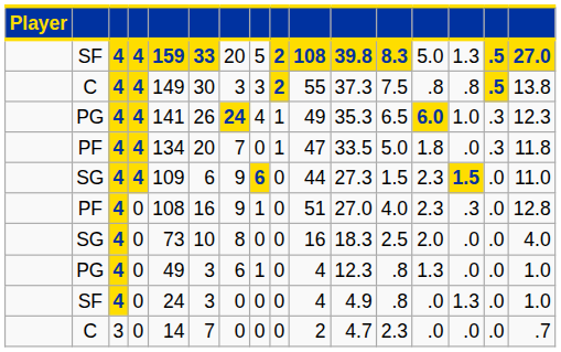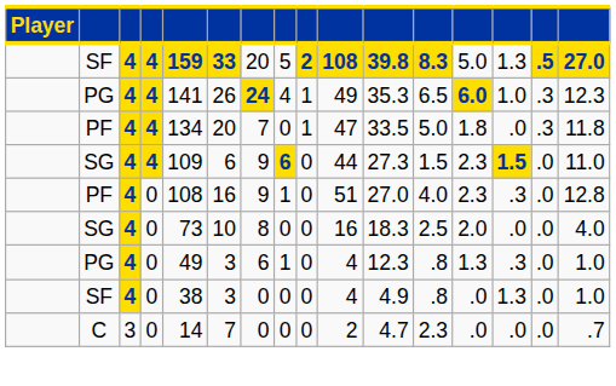 <table class="wikitable sortable" style="font-size: 95%; text-align:right;">
 <tr>
 <th style="background:#0032A0; color:#FEDD00; border-top:#FEDD00 3px solid; border-bottom:#FEDD00 3px solid;">Player</th>
 <th style="background:#0032A0; color:#FEDD00; border-top:#FEDD00 3px solid; border-bottom:#FEDD00 3px solid;"></th>
 <th style="background:#0032A0; color:#FEDD00; border-top:#FEDD00 3px solid; border-bottom:#FEDD00 3px solid;"></th>
 <th style="background:#0032A0; color:#FEDD00; border-top:#FEDD00 3px solid; border-bottom:#FEDD00 3px solid;"></th>
 <th style="background:#0032A0; color:#FEDD00; border-top:#FEDD00 3px solid; border-bottom:#FEDD00 3px solid;"></th>
 <th style="background:#0032A0; color:#FEDD00; border-top:#FEDD00 3px solid; border-bottom:#FEDD00 3px solid;"></th>
 <th style="background:#0032A0; color:#FEDD00; border-top:#FEDD00 3px solid; border-bottom:#FEDD00 3px solid;"></th>
 <th style="background:#0032A0; color:#FEDD00; border-top:#FEDD00 3px solid; border-bottom:#FEDD00 3px solid;"></th>
 <th style="background:#0032A0; color:#FEDD00; border-top:#FEDD00 3px solid; border-bottom:#FEDD00 3px solid;"></th>
 <th style="background:#0032A0; color:#FEDD00; border-top:#FEDD00 3px solid; border-bottom:#FEDD00 3px solid;"></th>
 <th style="background:#0032A0; color:#FEDD00; border-top:#FEDD00 3px solid; border-bottom:#FEDD00 3px solid;"></th>
 <th style="background:#0032A0; color:#FEDD00; border-top:#FEDD00 3px solid; border-bottom:#FEDD00 3px solid;"></th>
 <th style="background:#0032A0; color:#FEDD00; border-top:#FEDD00 3px solid; border-bottom:#FEDD00 3px solid;"></th>
 <th style="background:#0032A0; color:#FEDD00; border-top:#FEDD00 3px solid; border-bottom:#FEDD00 3px solid;"></th>
 <th style="background:#0032A0; color:#FEDD00; border-top:#FEDD00 3px solid; border-bottom:#FEDD00 3px solid;"></th>
 <th style="background:#0032A0; color:#FEDD00; border-top:#FEDD00 3px solid; border-bottom:#FEDD00 3px solid;"></th>
 </tr>
 <tr>
 <td style="text-align:left;"></td>
 <td style="text-align:center;">SF</td>
 <td style="background:#FEDD00; color:#0032A0;"><strong>4</strong></td>
 <td style="background:#FEDD00; color:#0032A0;"><strong>4</strong></td>
 <td style="background:#FEDD00; color:#0032A0;"><strong>159</strong></td>
 <td style="background:#FEDD00; color:#0032A0;"><strong>33</strong></td>
 <td>20</td>
 <td>5</td>
 <td style="background:#FEDD00; color:#0032A0;"><strong>2</strong></td>
 <td style="background:#FEDD00; color:#0032A0;"><strong>108</strong></td>
 <td style="background:#FEDD00; color:#0032A0;"><strong>39.8</strong></td>
 <td style="background:#FEDD00; color:#0032A0;"><strong>8.3</strong></td>
 <td>5.0</td>
 <td>1.3</td>
 <td style="background:#FEDD00; color:#0032A0;"><strong>.5</strong></td>
 <td style="background:#FEDD00; color:#0032A0;"><strong>27.0</strong></td>
-</tr>
-<tr>
-<td style="text-align:left;"></td>
-<td style="text-align:center;">C</td>
-<td style="background:#FEDD00; color:#0032A0;"><strong>4</strong></td>
-<td style="background:#FEDD00; color:#0032A0;"><strong>4</strong></td>
-<td>149</td>
-<td>30</td>
-<td>3</td>
-<td>3</td>
-<td style="background:#FEDD00; color:#0032A0;"><strong>2</strong></td>
-<td>55</td>
-<td>37.3</td>
-<td>7.5</td>
-<td>.8</td>
-<td>.8</td>
-<td style="background:#FEDD00; color:#0032A0;"><strong>.5</strong></td>
-<td>13.8</td>
 </tr>
 <tr>
 <td style="text-align:left;"></td>
 <td style="text-align:center;">PG</td>
 <td style="background:#FEDD00; color:#0032A0;"><strong>4</strong></td>
 <td style="background:#FEDD00; color:#0032A0;"><strong>4</strong></td>
 <td>141</td>
 <td>26</td>
 <td style="background:#FEDD00; color:#0032A0;"><strong>24</strong></td>
 <td>4</td>
 <td>1</td>
 <td>49</td>
 <td>35.3</td>
 <td>6.5</td>
 <td style="background:#FEDD00; color:#0032A0;"><strong>6.0</strong></td>
 <td>1.0</td>
 <td>.3</td>
 <td>12.3</td>
 </tr>
 <tr>
 <td style="text-align:left;"></td>
 <td style="text-align:center;">PF</td>
 <td style="background:#FEDD00; color:#0032A0;"><strong>4</strong></td>
 <td style="background:#FEDD00; color:#0032A0;"><strong>4</strong></td>
 <td>134</td>
 <td>20</td>
 <td>7</td>
 <td>0</td>
 <td>1</td>
 <td>47</td>
 <td>33.5</td>
 <td>5.0</td>
 <td>1.8</td>
 <td>.0</td>
 <td>.3</td>
 <td>11.8</td>
 </tr>
 <tr>
 <td style="text-align:left;"></td>
 <td style="text-align:center;">SG</td>
 <td style="background:#FEDD00; color:#0032A0;"><strong>4</strong></td>
 <td style="background:#FEDD00; color:#0032A0;"><strong>4</strong></td>
 <td>109</td>
 <td>6</td>
 <td>9</td>
 <td style="background:#FEDD00; color:#0032A0;"><strong>6</strong></td>
 <td>0</td>
 <td>44</td>
 <td>27.3</td>
 <td>1.5</td>
 <td>2.3</td>
 <td style="background:#FEDD00; color:#0032A0;"><strong>1.5</strong></td>
 <td>.0</td>
 <td>11.0</td>
 </tr>
 <tr>
 <td style="text-align:left;"></td>
 <td style="text-align:center;">PF</td>
 <td style="background:#FEDD00; color:#0032A0;"><strong>4</strong></td>
 <td>0</td>
 <td>108</td>
 <td>16</td>
 <td>9</td>
 <td>1</td>
 <td>0</td>
 <td>51</td>
 <td>27.0</td>
 <td>4.0</td>
 <td>2.3</td>
 <td>.3</td>
 <td>.0</td>
 <td>12.8</td>
 </tr>
 <tr>
 <td style="text-align:left;"></td>
 <td style="text-align:center;">SG</td>
 <td style="background:#FEDD00; color:#0032A0;"><strong>4</strong></td>
 <td>0</td>
 <td>73</td>
 <td>10</td>
 <td>8</td>
 <td>0</td>
 <td>0</td>
 <td>16</td>
 <td>18.3</td>
 <td>2.5</td>
 <td>2.0</td>
 <td>.0</td>
 <td>.0</td>
 <td>4.0</td>
 </tr>
 <tr>
 <td style="text-align:left;"></td>
 <td style="text-align:center;">PG</td>
 <td style="background:#FEDD00; color:#0032A0;"><strong>4</strong></td>
 <td>0</td>
 <td>49</td>
 <td>3</td>
 <td>6</td>
 <td>1</td>
 <td>0</td>
 <td>4</td>
 <td>12.3</td>
 <td>.8</td>
 <td>1.3</td>
-<td>.0</td>
+<td>.3</td>
 <td>.0</td>
 <td>1.0</td>
 </tr>
 <tr>
 <td style="text-align:left;"></td>
 <td style="text-align:center;">SF</td>
 <td style="background:#FEDD00; color:#0032A0;"><strong>4</strong></td>
 <td>0</td>
-<td>24</td>
+<td>38</td>
 <td>3</td>
 <td>0</td>
 <td>0</td>
 <td>0</td>
 <td>4</td>
 <td>4.9</td>
 <td>.8</td>
 <td>.0</td>
 <td>1.3</td>
 <td>.0</td>
 <td>1.0</td>
 </tr>
 <tr>
 <td style="text-align:left;"></td>
 <td style="text-align:center;">C</td>
 <td>3</td>
 <td>0</td>
 <td>14</td>
 <td>7</td>
 <td>0</td>
 <td>0</td>
 <td>0</td>
 <td>2</td>
 <td>4.7</td>
 <td>2.3</td>
 <td>.0</td>
 <td>.0</td>
 <td>.0</td>
 <td>.7</td>
 </tr>
 </table>
